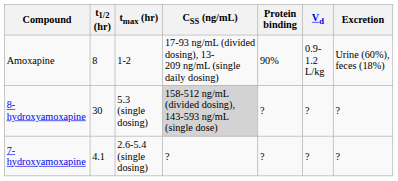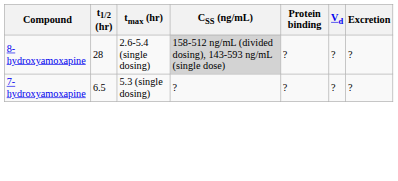 <table class="wikitable">
 <tr>
 <th>Compound</th>
 <th>t<sub>1/2</sub> (hr)</th>
 <th>t<sub>max</sub> (hr)</th>
 <th>C<sub>SS</sub> (ng/mL)</th>
 <th>Protein binding</th>
 <th><a href='#'>V<sub>d</sub></a></th>
 <th>Excretion</th>
 </tr>
 <tr>
-<td>Amoxapine</td>
-<td>8</td>
-<td>1-2</td>
-<td>17-93 ng/mL (divided dosing), 13-209 ng/mL (single daily dosing)</td>
-<td>90%</td>
-<td>0.9-1.2 L/kg</td>
-<td>Urine (60%), feces (18%)</td>
-</tr>
-<tr>
 <td><a href='#'>8-hydroxyamoxapine</a></td>
-<td>30</td>
-<td>5.3 (single dosing)</td>
+<td>28</td>
+<td>2.6-5.4 (single dosing)</td>
 <td style="background: lightgrey;">158-512 ng/mL (divided dosing), 143-593 ng/mL (single dose)</td>
 <td>?</td>
 <td>?</td>
 <td>?</td>
 </tr>
 <tr>
 <td><a href='#'>7-hydroxyamoxapine</a></td>
-<td>4.1</td>
-<td>2.6-5.4 (single dosing)</td>
+<td>6.5</td>
+<td>5.3 (single dosing)</td>
 <td>?</td>
 <td>?</td>
 <td>?</td>
 <td>?</td>
 </tr>
 </table>
